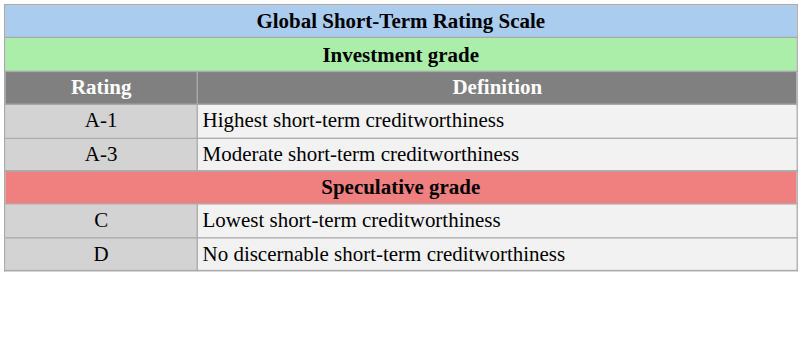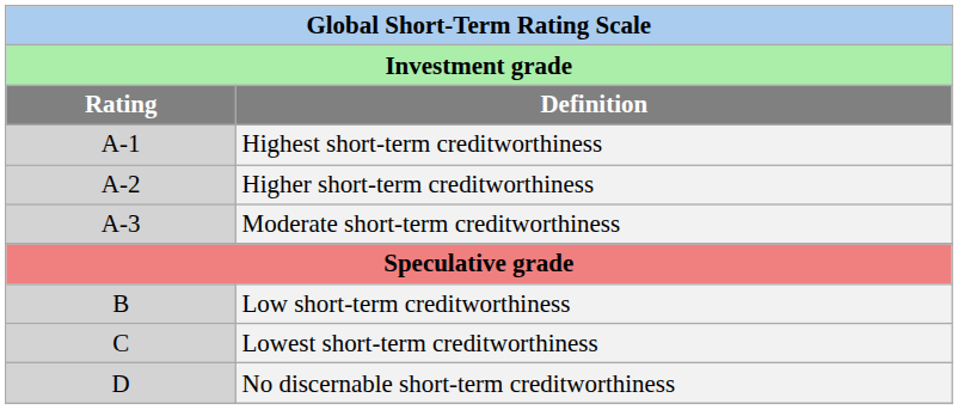 <table class="wikitable" style="text-align:center">
 <tr 76543>
 <th colspan="2" style="background:#AACCEE">Global Short-Term Rating Scale</th>
 </tr>
 <tr style="font-weight:bold">
 <th colspan="2" style="background:#AAEEAA">Investment grade</th>
 </tr>
 <tr style="font-weight:bold">
 <th width ="140" style="background:#808080; color:White">Rating</th>
 <th ! width ="450" style="background:#808080; color:White">Definition</th>
 </tr>
 <tr>
 <td style="background:LightGrey">A-1</td>
 <td ! style="background:#F2F2F2; text-align:left">Highest short-term creditworthiness</td>
 </tr>
 <tr>
+<td style="background:LightGrey">A-2</td>
+<td ! style="background:#F2F2F2; text-align:left">Higher short-term creditworthiness</td>
+</tr>
+<tr>
 <td style="background:LightGrey">A-3</td>
 <td ! style="background:#F2F2F2; text-align:left">Moderate short-term creditworthiness</td>
 </tr>
 <tr>
 </tr>
 <tr style="font-weight:bold">
 <th colspan="2" style="background:LightCoral">Speculative grade</th>
+</tr>
+<tr>
+<td style="background:LightGrey">B</td>
+<td ! style="background:#F2F2F2; text-align:left">Low short-term creditworthiness</td>
 </tr>
 <tr>
 <td style="background:LightGrey">C</td>
 <td ! style="background:#F2F2F2; text-align:left">Lowest short-term creditworthiness</td>
 </tr>
 <tr>
 <td style="background:LightGrey">D</td>
 <td ! style="background:#F2F2F2; text-align:left">No discernable short-term creditworthiness</td>
 </tr>
 <tr>
 </tr>
 </table>
